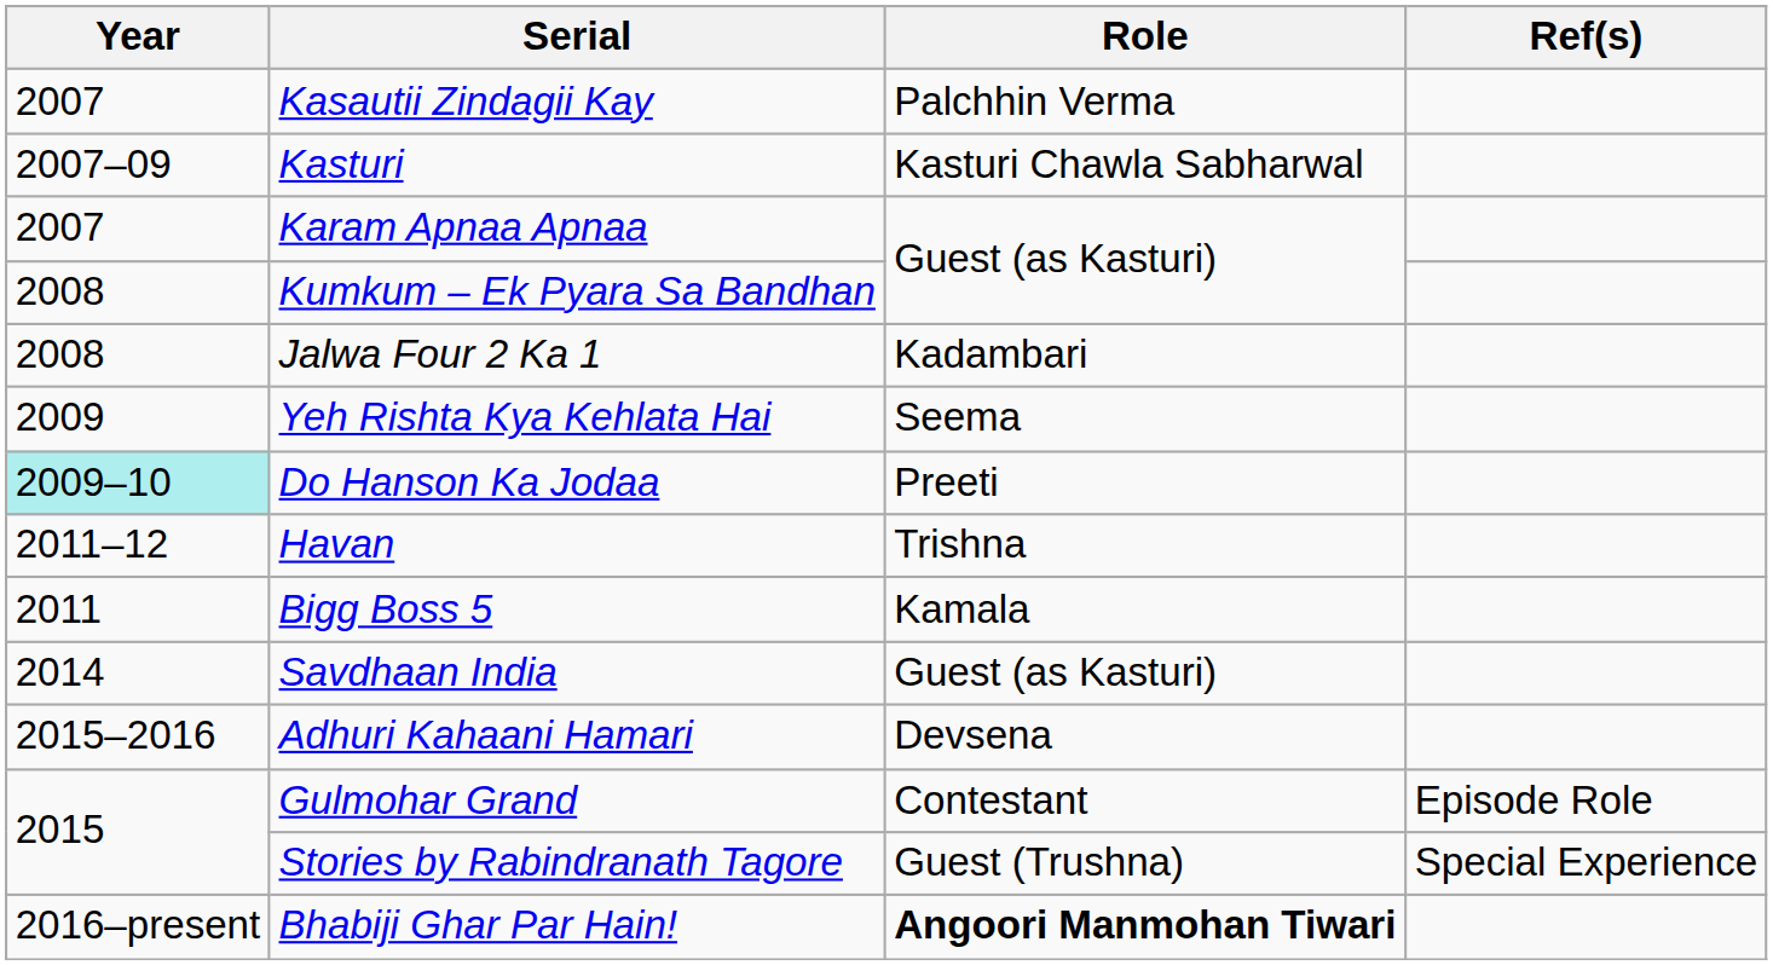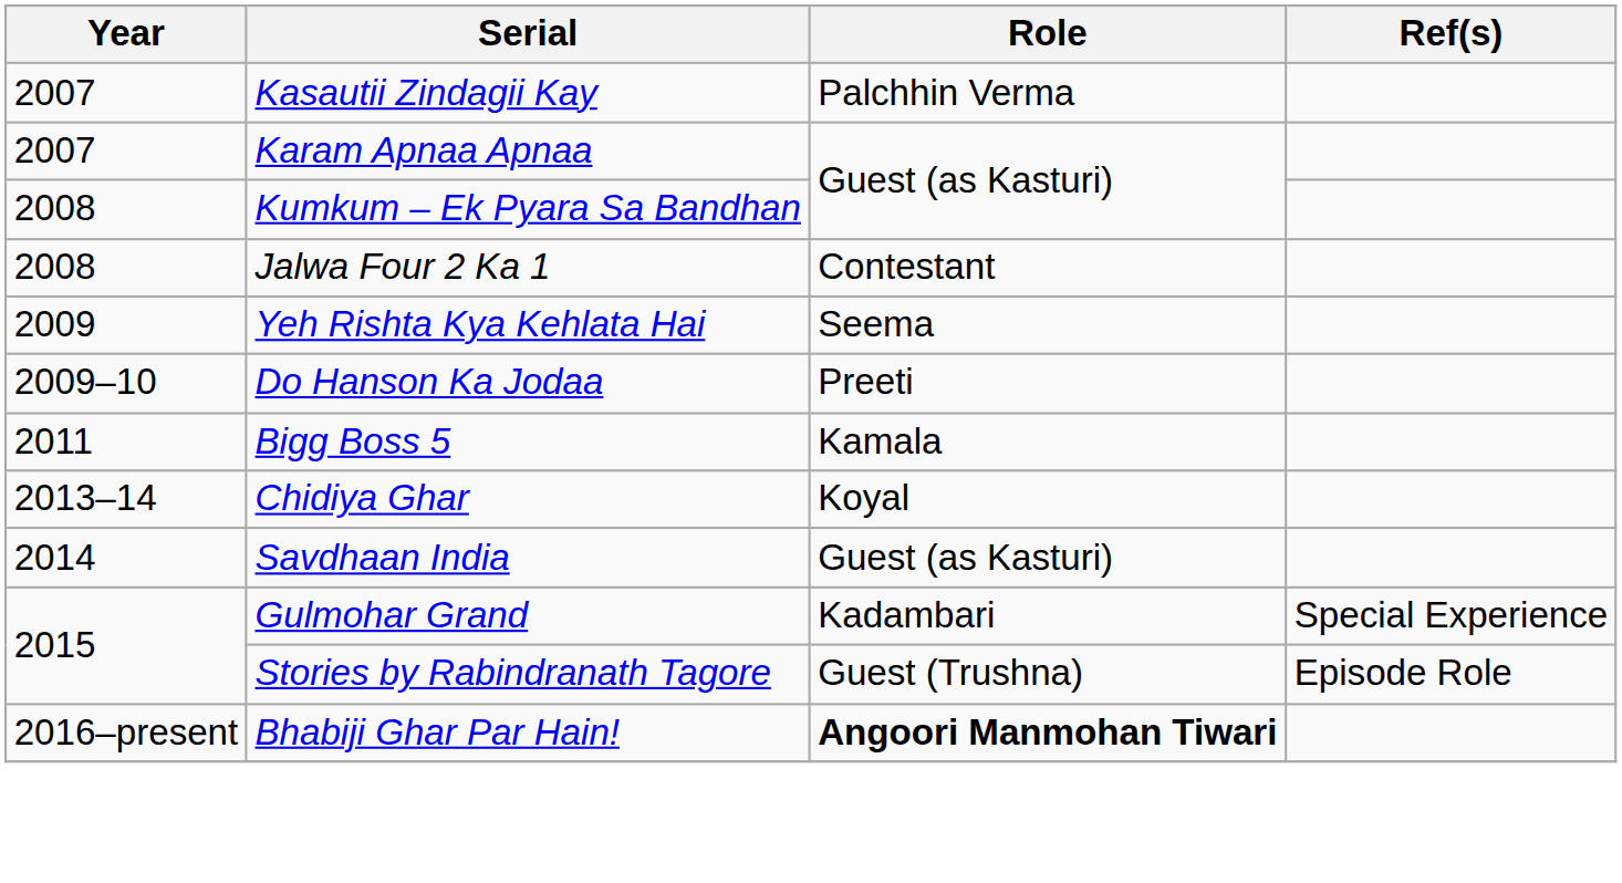 <table class="wikitable sortable">
 <tr>
 <th>Year</th>
 <th>Serial</th>
 <th>Role</th>
 <th>Ref(s)</th>
 </tr>
 <tr>
 <td>2007</td>
 <td><em><a href='#'>Kasautii Zindagii Kay</a></em></td>
 <td>Palchhin Verma</td>
-<td></td>
-</tr>
-<tr>
-<td>2007–09</td>
-<td><em><a href='#'>Kasturi</a></em></td>
-<td>Kasturi Chawla Sabharwal</td>
 <td></td>
 </tr>
 <tr>
 <td>2007</td>
 <td><em><a href='#'>Karam Apnaa Apnaa</a></em></td>
 <td rowspan="2">Guest (as Kasturi)</td>
 <td></td>
 </tr>
 <tr>
 <td>2008</td>
 <td><em><a href='#'>Kumkum – Ek Pyara Sa Bandhan</a></em></td>
 <td></td>
 </tr>
 <tr>
 <td>2008</td>
 <td><em>Jalwa Four 2 Ka 1</em></td>
-<td>Kadambari</td>
+<td>Contestant</td>
 <td></td>
 </tr>
 <tr>
 <td>2009</td>
 <td><em><a href='#'>Yeh Rishta Kya Kehlata Hai</a></em></td>
 <td>Seema</td>
 <td></td>
 </tr>
 <tr>
-<td style="background: paleturquoise;">2009–10</td>
+<td>2009–10</td>
 <td><em><a href='#'>Do Hanson Ka Jodaa</a></em></td>
 <td>Preeti</td>
-<td></td>
-</tr>
-<tr>
-<td>2011–12</td>
-<td><em><a href='#'>Havan</a></em></td>
-<td>Trishna</td>
 <td></td>
 </tr>
 <tr>
 <td>2011</td>
 <td><em><a href='#'>Bigg Boss 5</a></em></td>
 <td>Kamala</td>
 <td></td>
 </tr>
 <tr>
+<td>2013–14</td>
+<td><em><a href='#'>Chidiya Ghar</a></em></td>
+<td>Koyal</td>
+<td></td>
+</tr>
+<tr>
 <td>2014</td>
 <td><em><a href='#'>Savdhaan India</a></em></td>
 <td>Guest (as Kasturi)</td>
 <td></td>
 </tr>
 <tr>
-<td>2015–2016</td>
-<td><em><a href='#'>Adhuri Kahaani Hamari</a></em></td>
-<td>Devsena</td>
-<td></td>
-</tr>
-<tr>
 <td rowspan="2">2015</td>
 <td><em><a href='#'>Gulmohar Grand</a></em></td>
-<td>Contestant</td>
-<td>Episode Role</td>
+<td>Kadambari</td>
+<td> Special Experience</td>
 </tr>
 <tr>
 <td><em><a href='#'>Stories by Rabindranath Tagore</a></em></td>
 <td>Guest (Trushna)</td>
-<td> Special Experience</td>
+<td>Episode Role</td>
 </tr>
 <tr>
 <td>2016–present</td>
 <td><em><a href='#'>Bhabiji Ghar Par Hain!</a></em></td>
 <td><strong>Angoori Manmohan Tiwari</strong></td>
 <td></td>
 </tr>
 <tr>
 </tr>
 </table>
